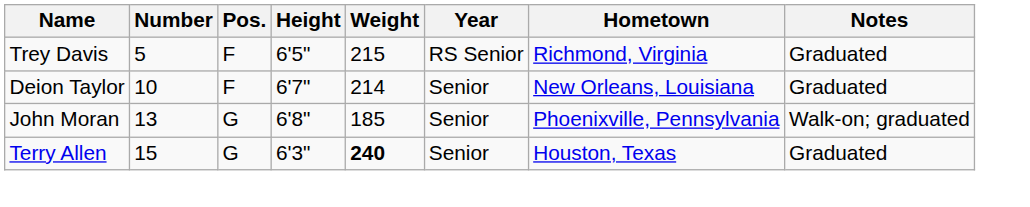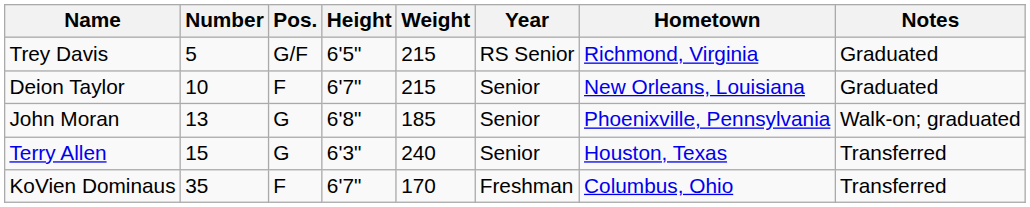 <table class="wikitable sortable" border="1">
 <tr>
 <th>Name</th>
 <th>Number</th>
 <th>Pos.</th>
 <th>Height</th>
 <th>Weight</th>
 <th>Year</th>
 <th>Hometown</th>
 <th class="unsortable">Notes</th>
 </tr>
 <tr>
 <td>Trey Davis</td>
 <td>5</td>
-<td>F</td>
+<td>G/F</td>
 <td>6'5"</td>
 <td>215</td>
 <td>RS Senior</td>
 <td><a href='#'>Richmond, Virginia</a></td>
 <td>Graduated</td>
 </tr>
 <tr>
 <td>Deion Taylor</td>
 <td>10</td>
 <td>F</td>
 <td>6'7"</td>
-<td>214</td>
+<td>215</td>
 <td>Senior</td>
 <td><a href='#'>New Orleans, Louisiana</a></td>
 <td>Graduated</td>
 </tr>
 <tr>
 <td>John Moran</td>
 <td>13</td>
 <td>G</td>
 <td>6'8"</td>
 <td>185</td>
 <td>Senior</td>
 <td><a href='#'>Phoenixville, Pennsylvania</a></td>
 <td>Walk-on; graduated</td>
 </tr>
 <tr>
 <td><a href='#'>Terry Allen</a></td>
 <td>15</td>
 <td>G</td>
 <td>6'3"</td>
-<td><strong>240</strong></td>
+<td>240</td>
 <td>Senior</td>
 <td><a href='#'>Houston, Texas</a></td>
-<td>Graduated</td>
+<td>Transferred</td>
+</tr>
+<tr>
+<td>KoVien Dominaus</td>
+<td>35</td>
+<td>F</td>
+<td>6'7"</td>
+<td>170</td>
+<td>Freshman</td>
+<td><a href='#'>Columbus, Ohio</a></td>
+<td>Transferred</td>
 </tr>
 </table>
